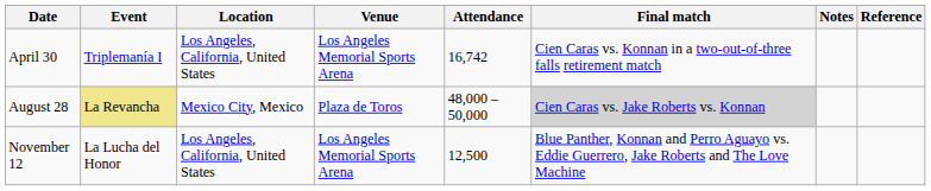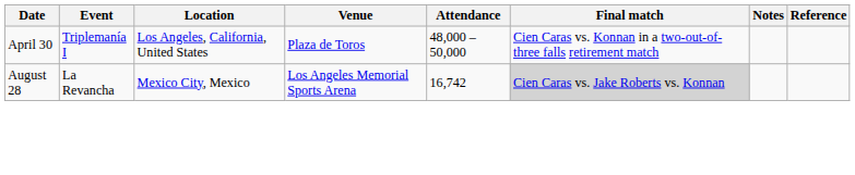 <table class="wikitable" style="font-size:85%;">
 <tr>
 <th>Date</th>
 <th>Event</th>
 <th>Location</th>
 <th>Venue</th>
 <th>Attendance</th>
 <th>Final match</th>
 <th>Notes</th>
 <th>Reference</th>
 </tr>
 <tr>
 <td>April 30</td>
 <td><a href='#'>Triplemanía I</a></td>
 <td><a href='#'>Los Angeles</a>, <a href='#'>California</a>, United States</td>
-<td><a href='#'>Los Angeles Memorial Sports Arena</a></td>
-<td>16,742</td>
+<td><a href='#'>Plaza de Toros</a></td>
+<td>48,000 – 50,000</td>
 <td><a href='#'>Cien Caras</a> vs. <a href='#'>Konnan</a> in a <a href='#'>two-out-of-three falls</a> <a href='#'>retirement match</a></td>
 <td></td>
 <td></td>
 </tr>
 <tr>
 <td>August 28</td>
-<td style="background: khaki;">La Revancha</td>
+<td>La Revancha</td>
 <td><a href='#'>Mexico City</a>, Mexico</td>
-<td><a href='#'>Plaza de Toros</a></td>
-<td>48,000 – 50,000</td>
+<td><a href='#'>Los Angeles Memorial Sports Arena</a></td>
+<td>16,742</td>
 <td style="background: lightgrey;"><a href='#'>Cien Caras</a> vs. <a href='#'>Jake Roberts</a> vs. <a href='#'>Konnan</a></td>
 <td></td>
 <td></td>
 </tr>
-<tr>
-<td>November 12</td>
-<td>La Lucha del Honor</td>
-<td><a href='#'>Los Angeles</a>, <a href='#'>California</a>, United States</td>
-<td><a href='#'>Los Angeles Memorial Sports Arena</a></td>
-<td>12,500</td>
-<td><a href='#'>Blue Panther</a>, <a href='#'>Konnan</a> and <a href='#'>Perro Aguayo</a> vs. <a href='#'>Eddie Guerrero</a>, <a href='#'>Jake Roberts</a> and <a href='#'>The Love Machine</a></td>
-<td></td>
-<td></td>
-</tr>
 </table>
